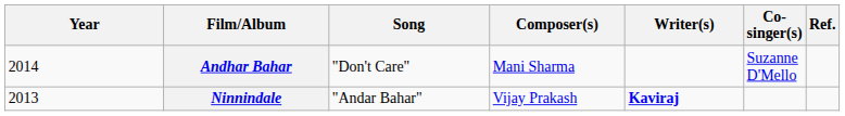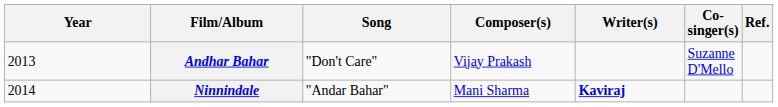 <table class="wikitable plainrowheaders" width="100%" textcolor:#000;">
 <tr>
 <th scope="col" width=21%><strong>Year</strong></th>
 <th scope="col" width=21%><strong>Film/Album</strong></th>
 <th scope="col" width=21%><strong>Song</strong></th>
 <th scope="col" width=17%><strong>Composer(s)</strong></th>
 <th scope="col" width=15%><strong>Writer(s)</strong></th>
 <th scope="col" width=15%><strong>Co-singer(s)</strong></th>
 <th scope="col" width=1%><strong>Ref.</strong></th>
 </tr>
 <tr>
-<td>2014</td>
+<td>2013</td>
 <th scope="row"><em><a href='#'>Andhar Bahar</a></em></th>
 <td>"Don't Care"</td>
-<td><a href='#'>Mani Sharma</a></td>
+<td><a href='#'>Vijay Prakash</a></td>
 <td></td>
 <td><a href='#'>Suzanne D'Mello</a></td>
 <td></td>
 </tr>
 <tr>
-<td>2013</td>
+<td>2014</td>
 <th scope="row"><em><a href='#'>Ninnindale</a></em></th>
 <td>"Andar Bahar"</td>
-<td><a href='#'>Vijay Prakash</a></td>
+<td><a href='#'>Mani Sharma</a></td>
 <td><strong><a href='#'>Kaviraj</a></strong></td>
 <td></td>
 <td></td>
 </tr>
 </table>
